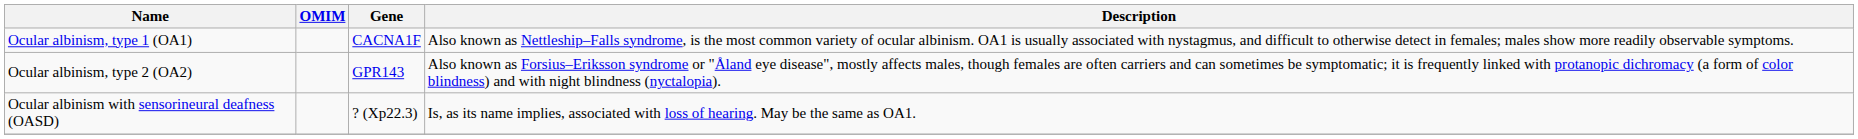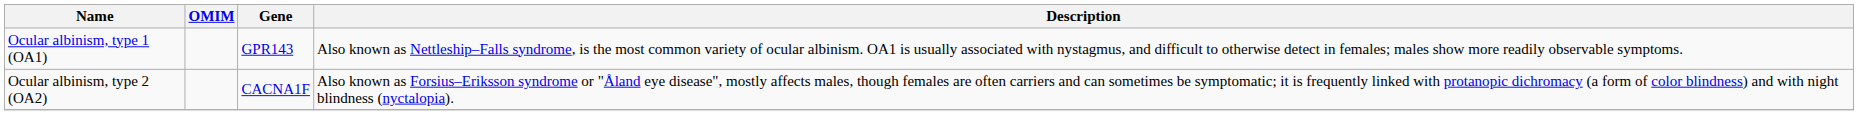 <table class="wikitable">
 <tr>
 <th>Name</th>
 <th><a href='#'>OMIM</a></th>
 <th>Gene</th>
 <th>Description</th>
 </tr>
 <tr>
 <td><a href='#'>Ocular albinism, type 1</a> (OA1)</td>
 <td></td>
-<td><a href='#'>CACNA1F</a></td>
+<td><a href='#'>GPR143</a></td>
 <td>Also known as <a href='#'>Nettleship–Falls syndrome</a>, is the most common variety of ocular albinism. OA1 is usually associated with nystagmus, and difficult to otherwise detect in females; males show more readily observable symptoms.</td>
 </tr>
 <tr>
 <td>Ocular albinism, type 2 (OA2)</td>
 <td></td>
-<td><a href='#'>GPR143</a></td>
+<td><a href='#'>CACNA1F</a></td>
 <td>Also known as <a href='#'>Forsius–Eriksson syndrome</a> or "<a href='#'>Åland</a> eye disease", mostly affects males, though females are often carriers and can sometimes be symptomatic; it is frequently linked with <a href='#'>protanopic dichromacy</a> (a form of <a href='#'>color blindness</a>) and with night blindness (<a href='#'>nyctalopia</a>).</td>
-</tr>
-<tr>
-<td>Ocular albinism with <a href='#'>sensorineural deafness</a> (OASD)</td>
-<td></td>
-<td>? (Xp22.3)</td>
-<td>Is, as its name implies, associated with <a href='#'>loss of hearing</a>. May be the same as OA1.</td>
 </tr>
 <tr>
 </tr>
 </table>
